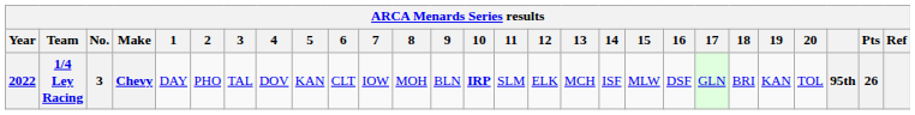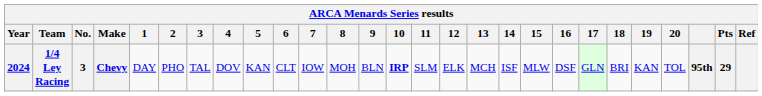 <table class="wikitable" style="text-align:center; font-size:75%">
 <tr>
 <th colspan=48><a href='#'>ARCA Menards Series</a> results</th>
 </tr>
 <tr>
 <th>Year</th>
 <th>Team</th>
 <th>No.</th>
 <th>Make</th>
 <th>1</th>
 <th>2</th>
 <th>3</th>
 <th>4</th>
 <th>5</th>
 <th>6</th>
 <th>7</th>
 <th>8</th>
 <th>9</th>
 <th>10</th>
 <th>11</th>
 <th>12</th>
 <th>13</th>
 <th>14</th>
 <th>15</th>
 <th>16</th>
 <th>17</th>
 <th>18</th>
 <th>19</th>
 <th>20</th>
 <th></th>
 <th>Pts</th>
 <th>Ref</th>
 </tr>
 <tr>
-<th><a href='#'>2022</a></th>
+<th><a href='#'>2024</a></th>
 <th><a href='#'>1/4 Ley Racing</a></th>
 <th>3</th>
 <th><a href='#'>Chevy</a></th>
 <td><a href='#'>DAY</a></td>
 <td><a href='#'>PHO</a></td>
 <td><a href='#'>TAL</a></td>
 <td><a href='#'>DOV</a></td>
 <td><a href='#'>KAN</a></td>
 <td><a href='#'>CLT</a></td>
 <td><a href='#'>IOW</a></td>
 <td><a href='#'>MOH</a></td>
 <td><a href='#'>BLN</a></td>
 <td><strong><a href='#'>IRP</a></strong></td>
 <td><a href='#'>SLM</a></td>
 <td><a href='#'>ELK</a></td>
 <td><a href='#'>MCH</a></td>
 <td><a href='#'>ISF</a></td>
 <td><a href='#'>MLW</a></td>
 <td><a href='#'>DSF</a></td>
 <td style="background:#DFFFDF;"><a href='#'>GLN</a><br></td>
 <td><a href='#'>BRI</a></td>
 <td><a href='#'>KAN</a></td>
 <td><a href='#'>TOL</a></td>
 <th>95th</th>
-<th>26</th>
+<th>29</th>
 <th></th>
 </tr>
 </table>
